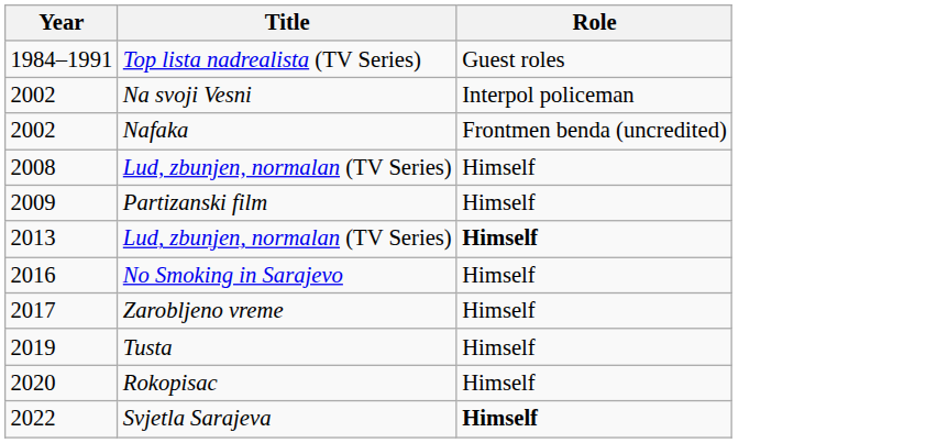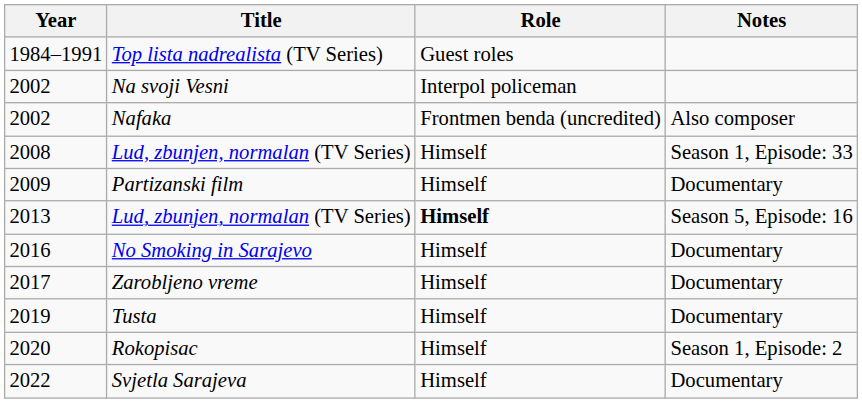 <table class="wikitable sortable">
 <tr>
 <th>Year</th>
 <th>Title</th>
 <th>Role</th>
+<th class="unsortable">Notes</th>
 </tr>
 <tr>
 <td>1984–1991</td>
 <td><em><a href='#'>Top lista nadrealista</a></em> (TV Series)</td>
 <td>Guest roles</td>
+<td></td>
 </tr>
 <tr>
 <td>2002</td>
 <td><em>Na svoji Vesni</em></td>
 <td>Interpol policeman</td>
+<td></td>
 </tr>
 <tr>
 <td>2002</td>
 <td><em>Nafaka</em></td>
 <td>Frontmen benda (uncredited)</td>
+<td>Also composer</td>
 </tr>
 <tr>
 <td>2008</td>
 <td><em><a href='#'>Lud, zbunjen, normalan</a></em> (TV Series)</td>
 <td>Himself</td>
+<td>Season 1, Episode: 33</td>
 </tr>
 <tr>
 <td>2009</td>
 <td><em>Partizanski film</em></td>
 <td>Himself</td>
+<td>Documentary</td>
 </tr>
 <tr>
 <td>2013</td>
 <td><em><a href='#'>Lud, zbunjen, normalan</a></em> (TV Series)</td>
 <td><strong>Himself</strong></td>
+<td>Season 5, Episode: 16</td>
 </tr>
 <tr>
 <td>2016</td>
 <td><em><a href='#'>No Smoking in Sarajevo</a></em></td>
 <td>Himself</td>
+<td>Documentary</td>
 </tr>
 <tr>
 <td>2017</td>
 <td><em>Zarobljeno vreme</em></td>
 <td>Himself</td>
+<td>Documentary</td>
 </tr>
 <tr>
 <td>2019</td>
 <td><em>Tusta</em></td>
 <td>Himself</td>
+<td>Documentary</td>
 </tr>
 <tr>
 <td>2020</td>
 <td><em>Rokopisac</em></td>
 <td>Himself</td>
+<td>Season 1, Episode: 2</td>
 </tr>
 <tr>
 <td>2022</td>
 <td><em>Svjetla Sarajeva</em></td>
-<td><strong>Himself</strong></td>
+<td>Himself</td>
+<td>Documentary</td>
 </tr>
 </table>
